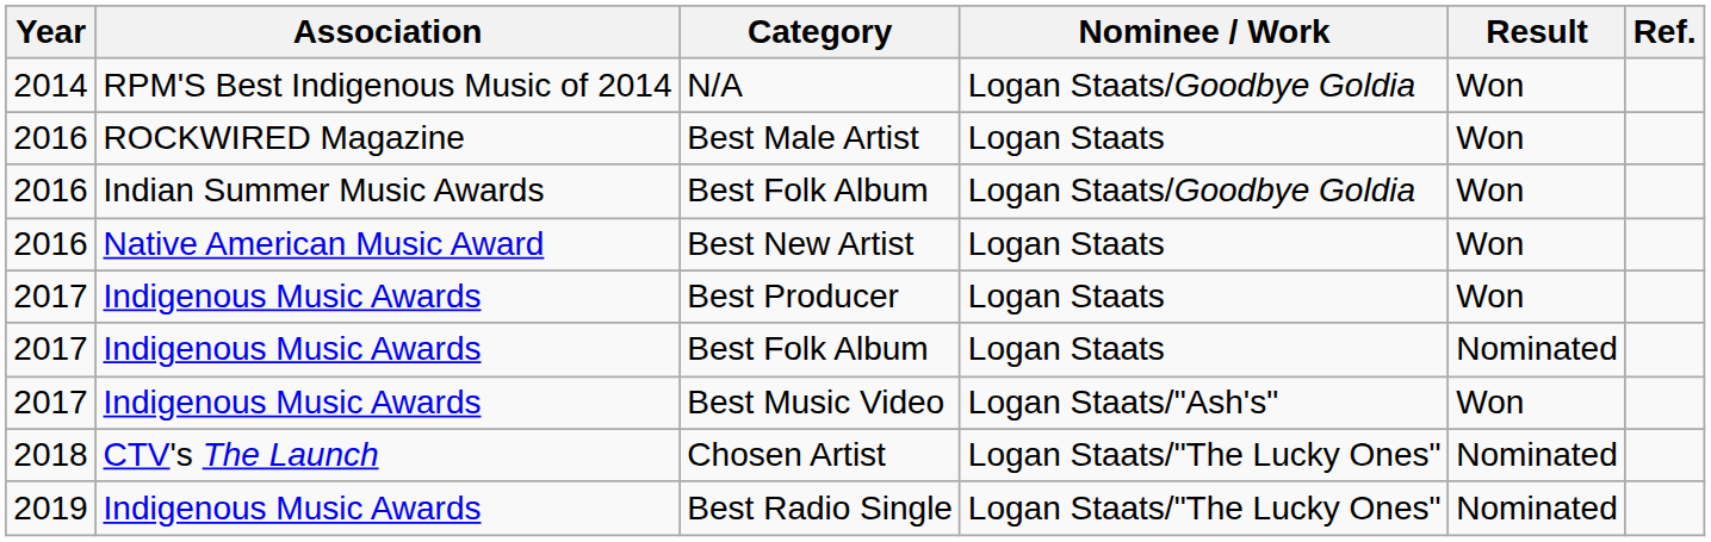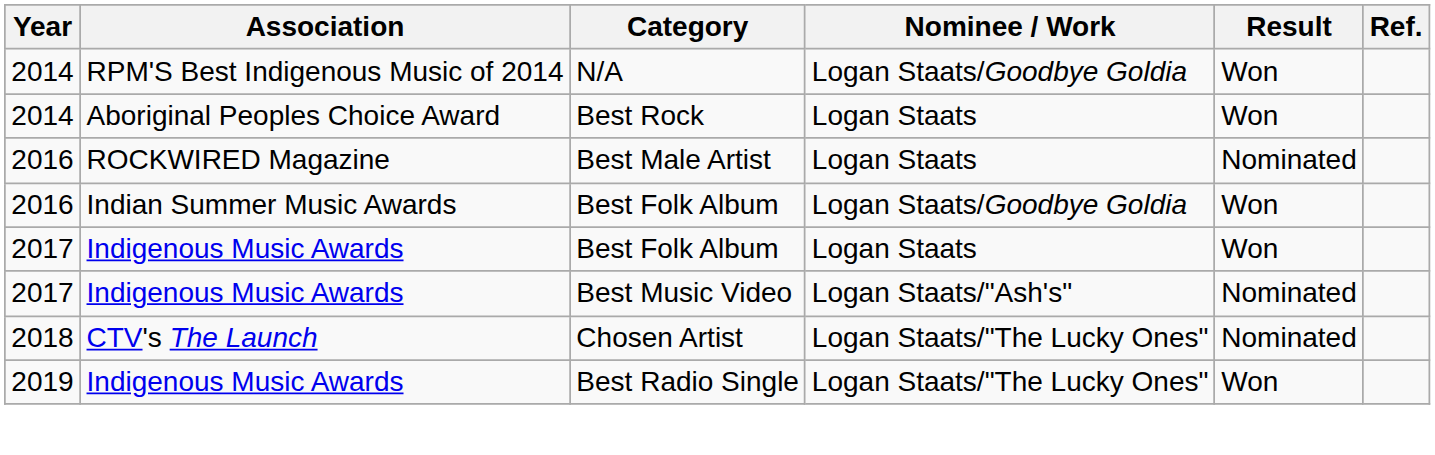 <table class="wikitable">
 <tr>
 <th>Year</th>
 <th>Association</th>
 <th>Category</th>
 <th>Nominee / Work</th>
 <th>Result</th>
 <th>Ref.</th>
 </tr>
 <tr>
 <td>2014</td>
 <td>RPM'S Best Indigenous Music of 2014</td>
 <td>N/A</td>
 <td>Logan Staats/<em>Goodbye Goldia</em></td>
 <td>Won</td>
 <td></td>
 </tr>
 <tr>
+<td>2014</td>
+<td>Aboriginal Peoples Choice Award</td>
+<td>Best Rock</td>
+<td>Logan Staats</td>
+<td>Won</td>
+<td></td>
+</tr>
+<tr>
 <td>2016</td>
 <td>ROCKWIRED Magazine</td>
 <td>Best Male Artist</td>
 <td>Logan Staats</td>
-<td>Won</td>
+<td>Nominated</td>
 <td></td>
 </tr>
 <tr>
 <td>2016</td>
 <td>Indian Summer Music Awards</td>
 <td>Best Folk Album</td>
 <td>Logan Staats/<em>Goodbye Goldia</em></td>
 <td>Won</td>
 <td></td>
 </tr>
 <tr>
-<td>2016</td>
-<td><a href='#'>Native American Music Award</a></td>
-<td>Best New Artist</td>
+<td>2017</td>
+<td><a href='#'>Indigenous Music Awards</a></td>
+<td>Best Folk Album</td>
 <td>Logan Staats</td>
 <td>Won</td>
 <td></td>
 </tr>
 <tr>
 <td>2017</td>
 <td><a href='#'>Indigenous Music Awards</a></td>
-<td>Best Producer</td>
-<td>Logan Staats</td>
-<td>Won</td>
-<td></td>
-</tr>
-<tr>
-<td>2017</td>
-<td><a href='#'>Indigenous Music Awards</a></td>
-<td>Best Folk Album</td>
-<td>Logan Staats</td>
-<td>Nominated</td>
-<td></td>
-</tr>
-<tr>
-<td>2017</td>
-<td><a href='#'>Indigenous Music Awards</a></td>
 <td>Best Music Video</td>
 <td>Logan Staats/"Ash's"</td>
-<td>Won</td>
+<td>Nominated</td>
 <td></td>
 </tr>
 <tr>
 <td>2018</td>
 <td><a href='#'>CTV</a>'s <em><a href='#'>The Launch</a></em></td>
 <td>Chosen Artist</td>
 <td>Logan Staats/"The Lucky Ones"</td>
 <td>Nominated</td>
 <td></td>
 </tr>
 <tr>
 <td>2019</td>
 <td><a href='#'>Indigenous Music Awards</a></td>
 <td>Best Radio Single</td>
 <td>Logan Staats/"The Lucky Ones"</td>
-<td>Nominated</td>
+<td>Won</td>
 <td></td>
 </tr>
 </table>
